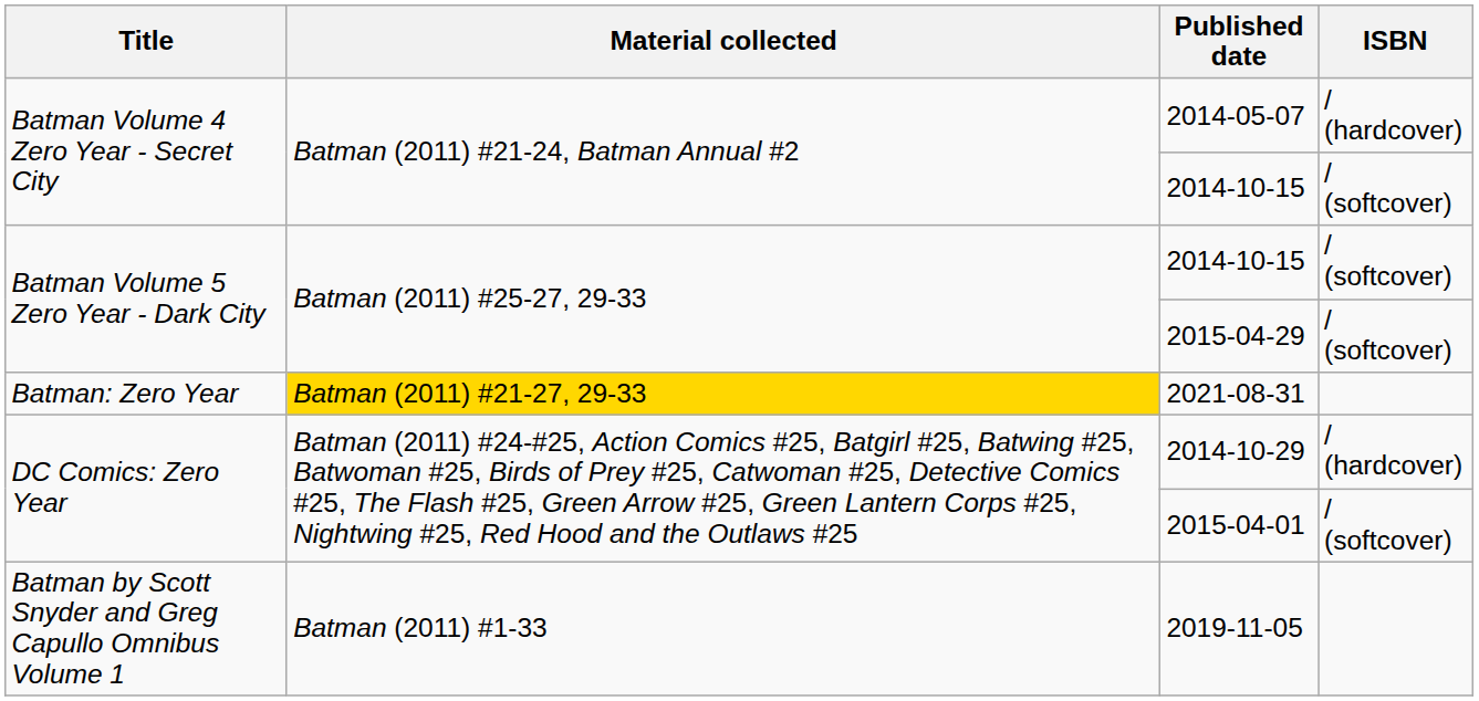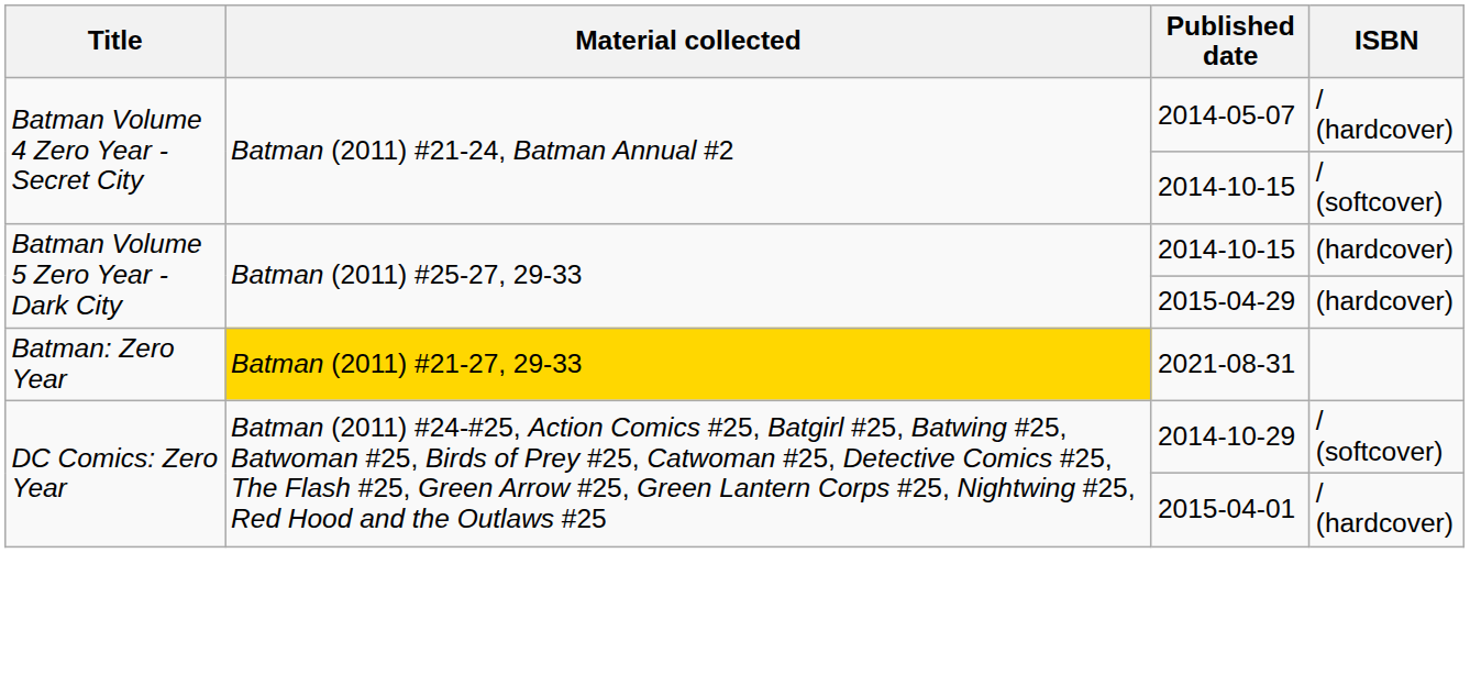 <table class="wikitable">
 <tr>
 <th>Title</th>
 <th>Material collected</th>
 <th>Published date</th>
 <th>ISBN</th>
 </tr>
 <tr>
 <td rowspan=2><em>Batman Volume 4 Zero Year - Secret City</em></td>
 <td rowspan=2><em>Batman</em> (2011) #21-24, <em>Batman Annual</em> #2</td>
 <td>2014-05-07</td>
 <td>/ (hardcover)</td>
 </tr>
 <tr>
 <td>2014-10-15</td>
 <td>/ (softcover)</td>
 </tr>
 <tr>
 <td rowspan=2><em>Batman Volume 5 Zero Year - Dark City</em></td>
 <td rowspan=2><em>Batman</em> (2011) #25-27, 29-33</td>
 <td>2014-10-15</td>
-<td>/ (softcover)</td>
+<td> (hardcover)</td>
 </tr>
 <tr>
 <td>2015-04-29</td>
-<td>/ (softcover)</td>
+<td> (hardcover)</td>
 </tr>
 <tr>
 <td><em>Batman: Zero Year</em></td>
 <td style="background: gold;"><em>Batman</em> (2011) #21-27, 29-33</td>
 <td>2021-08-31</td>
 <td></td>
 </tr>
 <tr>
 <td rowspan=2><em>DC Comics: Zero Year</em></td>
 <td rowspan=2><em>Batman</em> (2011) #24-#25, <em>Action Comics</em> #25, <em>Batgirl</em> #25, <em>Batwing</em> #25, <em>Batwoman</em> #25, <em>Birds of Prey</em> #25, <em>Catwoman</em> #25, <em>Detective Comics</em> #25, <em>The Flash</em> #25, <em>Green Arrow</em> #25, <em>Green Lantern Corps</em> #25, <em>Nightwing</em> #25, <em>Red Hood and the Outlaws</em> #25</td>
 <td>2014-10-29</td>
-<td>/ (hardcover)</td>
+<td>/ (softcover)</td>
 </tr>
 <tr>
 <td>2015-04-01</td>
-<td>/ (softcover)</td>
-</tr>
-<tr>
-<td><em>Batman by Scott Snyder and Greg Capullo Omnibus Volume 1</em></td>
-<td><em>Batman</em> (2011) #1-33</td>
-<td>2019-11-05</td>
-<td></td>
+<td>/ (hardcover)</td>
 </tr>
 </table>
